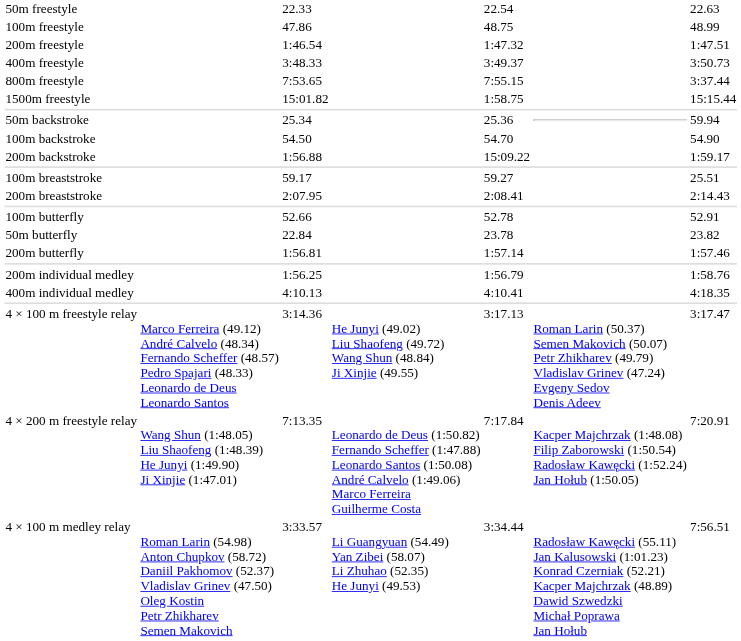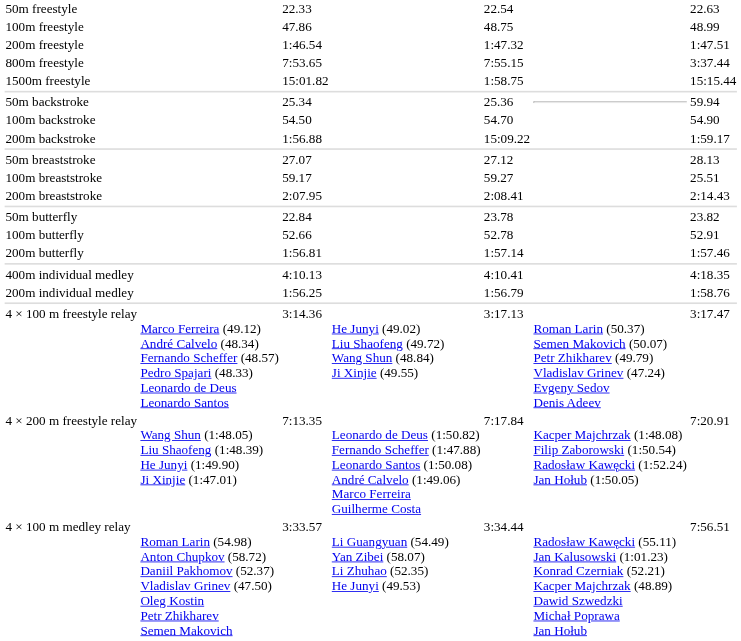 <table>
 <tr valign="top">
 <td>50m freestyle<br></td>
 <td></td>
 <td>22.33</td>
 <td></td>
 <td>22.54</td>
 <td></td>
 <td>22.63</td>
 </tr>
 <tr valign="top">
 <td>100m freestyle<br></td>
 <td></td>
 <td>47.86</td>
 <td></td>
 <td>48.75</td>
 <td></td>
 <td>48.99</td>
 </tr>
 <tr valign="top">
 <td>200m freestyle<br></td>
 <td></td>
 <td>1:46.54</td>
 <td></td>
 <td>1:47.32</td>
 <td></td>
 <td>1:47.51</td>
-</tr>
-<tr valign="top">
-<td>400m freestyle<br></td>
-<td></td>
-<td>3:48.33</td>
-<td></td>
-<td>3:49.37</td>
-<td></td>
-<td>3:50.73</td>
 </tr>
 <tr valign="top">
 <td>800m freestyle<br></td>
 <td></td>
 <td>7:53.65</td>
 <td></td>
 <td>7:55.15</td>
 <td></td>
 <td>3:37.44</td>
 </tr>
 <tr valign="top">
 <td>1500m freestyle<br></td>
 <td></td>
 <td>15:01.82</td>
 <td></td>
 <td>1:58.75</td>
 <td></td>
 <td>15:15.44</td>
 </tr>
 <tr bgcolor=#DDDDDD>
 <td colspan=7></td>
 </tr>
 <tr valign="top">
 <td>50m backstroke<br></td>
 <td></td>
 <td>25.34</td>
 <td></td>
 <td>25.36</td>
 <td><hr> </td>
 <td>59.94</td>
 </tr>
 <tr valign="top">
 <td>100m backstroke<br></td>
 <td></td>
 <td>54.50</td>
 <td></td>
 <td>54.70</td>
 <td></td>
 <td>54.90</td>
 </tr>
 <tr valign="top">
 <td>200m backstroke<br></td>
 <td></td>
 <td>1:56.88</td>
 <td></td>
 <td>15:09.22</td>
 <td></td>
 <td>1:59.17</td>
 </tr>
 <tr bgcolor=#DDDDDD>
 <td colspan=7></td>
 </tr>
 <tr valign="top">
+<td>50m breaststroke<br></td>
+<td></td>
+<td>27.07</td>
+<td></td>
+<td>27.12</td>
+<td></td>
+<td>28.13</td>
+</tr>
+<tr valign="top">
 <td>100m breaststroke<br></td>
 <td></td>
 <td>59.17</td>
 <td></td>
 <td>59.27</td>
 <td></td>
 <td>25.51</td>
 </tr>
 <tr valign="top">
 <td>200m breaststroke<br></td>
 <td></td>
 <td>2:07.95</td>
 <td></td>
 <td>2:08.41</td>
 <td></td>
 <td>2:14.43</td>
 </tr>
 <tr bgcolor=#DDDDDD>
 <td colspan=7></td>
 </tr>
 <tr valign="top">
+<td>50m butterfly<br></td>
+<td></td>
+<td>22.84</td>
+<td></td>
+<td>23.78</td>
+<td></td>
+<td>23.82</td>
+</tr>
+<tr valign="top">
 <td>100m butterfly<br></td>
 <td></td>
 <td>52.66</td>
 <td></td>
 <td>52.78</td>
 <td></td>
 <td>52.91</td>
-</tr>
-<tr valign="top">
-<td>50m butterfly<br></td>
-<td></td>
-<td>22.84</td>
-<td></td>
-<td>23.78</td>
-<td></td>
-<td>23.82</td>
 </tr>
 <tr valign="top">
 <td>200m butterfly<br></td>
 <td></td>
 <td>1:56.81</td>
 <td></td>
 <td>1:57.14</td>
 <td></td>
 <td>1:57.46</td>
 </tr>
 <tr bgcolor=#DDDDDD>
 <td colspan=7></td>
 </tr>
 <tr valign="top">
+<td>400m individual medley<br></td>
+<td></td>
+<td>4:10.13</td>
+<td></td>
+<td>4:10.41</td>
+<td></td>
+<td>4:18.35</td>
+</tr>
+<tr valign="top">
 <td>200m individual medley<br></td>
 <td></td>
 <td>1:56.25</td>
 <td></td>
 <td>1:56.79</td>
 <td></td>
 <td>1:58.76</td>
-</tr>
-<tr valign="top">
-<td>400m individual medley<br></td>
-<td></td>
-<td>4:10.13</td>
-<td></td>
-<td>4:10.41</td>
-<td></td>
-<td>4:18.35</td>
 </tr>
 <tr bgcolor=#DDDDDD>
 <td colspan=7></td>
 </tr>
 <tr valign="top">
 <td>4 × 100 m freestyle relay<br></td>
 <td> <br><a href='#'>Marco Ferreira</a> (49.12)<br><a href='#'>André Calvelo</a> (48.34)<br><a href='#'>Fernando Scheffer</a> (48.57)<br><a href='#'>Pedro Spajari</a> (48.33)<br><a href='#'>Leonardo de Deus</a><br><a href='#'>Leonardo Santos</a></td>
 <td>3:14.36</td>
 <td> <br><a href='#'>He Junyi</a> (49.02)<br><a href='#'>Liu Shaofeng</a> (49.72)<br><a href='#'>Wang Shun</a> (48.84)<br><a href='#'>Ji Xinjie</a> (49.55)</td>
 <td>3:17.13</td>
 <td> <br><a href='#'>Roman Larin</a> (50.37)<br><a href='#'>Semen Makovich</a> (50.07)<br><a href='#'>Petr Zhikharev</a> (49.79)<br><a href='#'>Vladislav Grinev</a> (47.24)<br><a href='#'>Evgeny Sedov</a><br><a href='#'>Denis Adeev</a></td>
 <td>3:17.47</td>
 </tr>
 <tr valign="top">
 <td>4 × 200 m freestyle relay<br></td>
 <td> <br><a href='#'>Wang Shun</a> (1:48.05)<br><a href='#'>Liu Shaofeng</a> (1:48.39)<br><a href='#'>He Junyi</a> (1:49.90)<br><a href='#'>Ji Xinjie</a> (1:47.01)</td>
 <td>7:13.35</td>
 <td> <br><a href='#'>Leonardo de Deus</a> (1:50.82)<br><a href='#'>Fernando Scheffer</a> (1:47.88)<br><a href='#'>Leonardo Santos</a> (1:50.08)<br><a href='#'>André Calvelo</a> (1:49.06)<br><a href='#'>Marco Ferreira</a><br><a href='#'>Guilherme Costa</a></td>
 <td>7:17.84</td>
 <td> <br><a href='#'>Kacper Majchrzak</a> (1:48.08)<br><a href='#'>Filip Zaborowski</a> (1:50.54)<br><a href='#'>Radosław Kawęcki</a> (1:52.24)<br><a href='#'>Jan Hołub</a> (1:50.05)</td>
 <td>7:20.91</td>
 </tr>
 <tr valign="top">
 <td>4 × 100 m medley relay<br></td>
 <td> <br><a href='#'>Roman Larin</a> (54.98)<br><a href='#'>Anton Chupkov</a> (58.72)<br><a href='#'>Daniil Pakhomov</a> (52.37)<br><a href='#'>Vladislav Grinev</a> (47.50)<br><a href='#'>Oleg Kostin</a><br><a href='#'>Petr Zhikharev</a><br><a href='#'>Semen Makovich</a></td>
 <td>3:33.57</td>
 <td> <br><a href='#'>Li Guangyuan</a> (54.49)<br><a href='#'>Yan Zibei</a> (58.07)<br><a href='#'>Li Zhuhao</a> (52.35)<br><a href='#'>He Junyi</a> (49.53)</td>
 <td>3:34.44</td>
 <td> <br><a href='#'>Radosław Kawęcki</a> (55.11)<br><a href='#'>Jan Kalusowski</a> (1:01.23)<br><a href='#'>Konrad Czerniak</a> (52.21)<br><a href='#'>Kacper Majchrzak</a> (48.89)<br><a href='#'>Dawid Szwedzki</a><br><a href='#'>Michał Poprawa</a><br><a href='#'>Jan Hołub</a></td>
 <td>7:56.51</td>
 </tr>
 </table>
